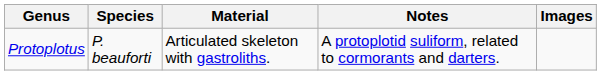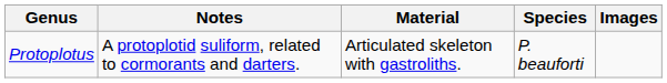 <table class="wikitable" align="center" width="100%">
 <tr>
 <th>Genus</th>
+<th>Notes</th>
+<th>Material</th>
 <th>Species</th>
-<th>Material</th>
-<th>Notes</th>
 <th>Images</th>
 </tr>
 <tr>
 <td><em><a href='#'>Protoplotus</a></em></td>
+<td>A <a href='#'>protoplotid</a> <a href='#'>suliform</a>, related to <a href='#'>cormorants</a> and <a href='#'>darters</a>.</td>
+<td>Articulated skeleton with <a href='#'>gastroliths</a>.</td>
 <td><em>P. beauforti</em></td>
-<td>Articulated skeleton with <a href='#'>gastroliths</a>.</td>
-<td>A <a href='#'>protoplotid</a> <a href='#'>suliform</a>, related to <a href='#'>cormorants</a> and <a href='#'>darters</a>.</td>
 <td></td>
 </tr>
 </table>
